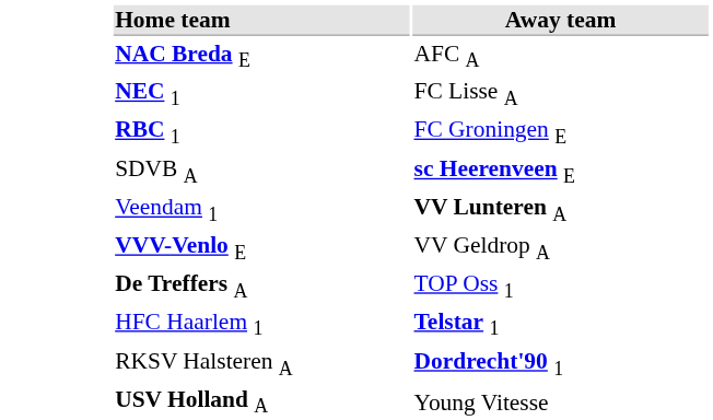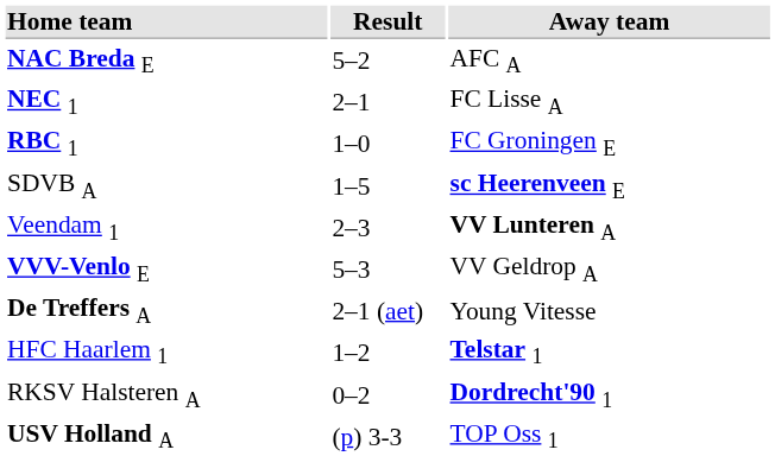 <table style="float:right;">
 <tr bgcolor="#E4E4E4">
 <th style="border-bottom:1px solid #AAAAAA" width="200" align="left">Home team</th>
+<th style="border-bottom:1px solid #AAAAAA" width="70" align="center">Result</th>
 <th style="border-bottom:1px solid #AAAAAA" width="200">Away team</th>
 </tr>
 <tr>
 <td><strong><a href='#'>NAC Breda</a></strong> <sub>E</sub></td>
+<td>5–2</td>
 <td>AFC <sub>A</sub></td>
 </tr>
 <tr>
 <td><strong><a href='#'>NEC</a></strong> <sub>1</sub></td>
+<td>2–1</td>
 <td>FC Lisse <sub>A</sub></td>
 </tr>
 <tr>
 <td><strong><a href='#'>RBC</a></strong> <sub>1</sub></td>
+<td>1–0</td>
 <td><a href='#'>FC Groningen</a> <sub>E</sub></td>
 </tr>
 <tr>
 <td>SDVB <sub>A</sub></td>
+<td>1–5</td>
 <td><strong><a href='#'>sc Heerenveen</a></strong> <sub>E</sub></td>
 </tr>
 <tr>
 <td><a href='#'>Veendam</a> <sub>1</sub></td>
+<td>2–3</td>
 <td><strong>VV Lunteren</strong> <sub>A</sub></td>
 </tr>
 <tr>
 <td><strong><a href='#'>VVV-Venlo</a></strong> <sub>E</sub></td>
+<td>5–3</td>
 <td>VV Geldrop <sub>A</sub></td>
 </tr>
 <tr>
 <td><strong>De Treffers</strong> <sub>A</sub></td>
-<td><a href='#'>TOP Oss</a> <sub>1</sub></td>
+<td>2–1 (<a href='#'>aet</a>)</td>
+<td>Young Vitesse</td>
 </tr>
 <tr>
 <td><a href='#'>HFC Haarlem</a> <sub>1</sub></td>
+<td>1–2</td>
 <td><strong><a href='#'>Telstar</a></strong> <sub>1</sub></td>
 </tr>
 <tr>
 <td>RKSV Halsteren <sub>A</sub></td>
+<td>0–2</td>
 <td><strong><a href='#'>Dordrecht'90</a></strong> <sub>1</sub></td>
 </tr>
 <tr>
 <td><strong>USV Holland</strong> <sub>A</sub></td>
-<td>Young Vitesse</td>
+<td>(<a href='#'>p</a>) 3-3</td>
+<td><a href='#'>TOP Oss</a> <sub>1</sub></td>
 </tr>
 </table>
